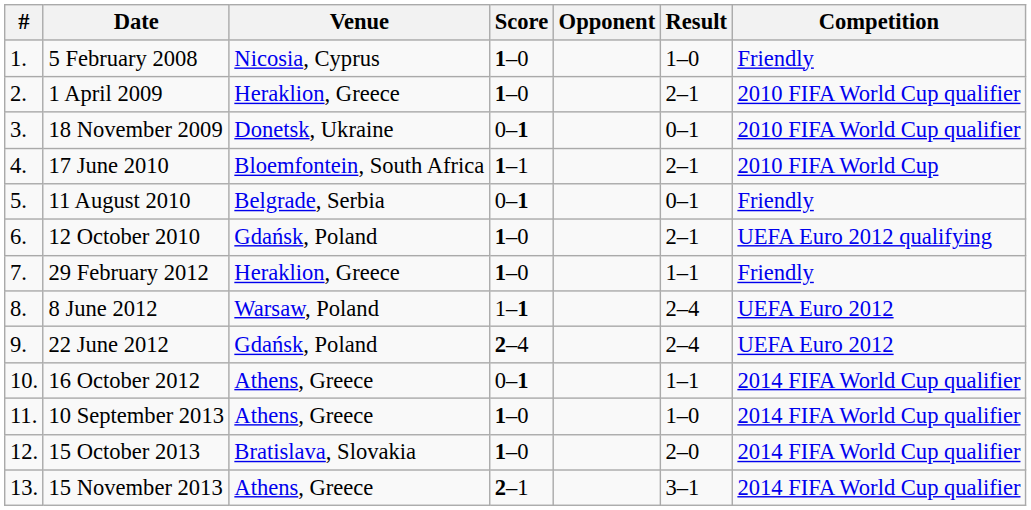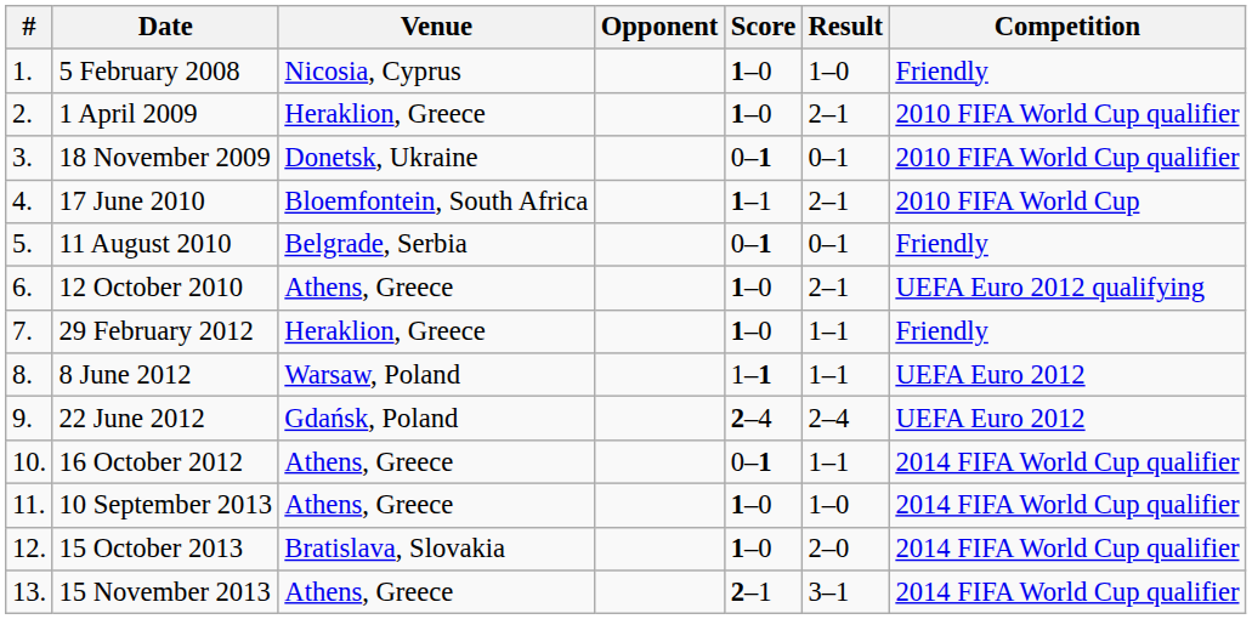 <table class="wikitable">
 <tr>
 <th>#</th>
 <th>Date</th>
 <th>Venue</th>
+<th>Opponent</th>
 <th>Score</th>
-<th>Opponent</th>
 <th>Result</th>
 <th>Competition</th>
 </tr>
 <tr>
 <td>1.</td>
 <td>5 February 2008</td>
 <td><a href='#'>Nicosia</a>, Cyprus</td>
+<td></td>
 <td><strong>1</strong>–0</td>
-<td></td>
 <td>1–0</td>
 <td><a href='#'>Friendly</a></td>
 </tr>
 <tr>
 <td>2.</td>
 <td>1 April 2009</td>
 <td><a href='#'>Heraklion</a>, Greece</td>
+<td></td>
 <td><strong>1</strong>–0</td>
-<td></td>
 <td>2–1</td>
 <td><a href='#'>2010 FIFA World Cup qualifier</a></td>
 </tr>
 <tr>
 <td>3.</td>
 <td>18 November 2009</td>
 <td><a href='#'>Donetsk</a>, Ukraine</td>
+<td></td>
 <td>0–<strong>1</strong></td>
-<td></td>
 <td>0–1</td>
 <td><a href='#'>2010 FIFA World Cup qualifier</a></td>
 </tr>
 <tr>
 <td>4.</td>
 <td>17 June 2010</td>
 <td><a href='#'>Bloemfontein</a>, South Africa</td>
+<td></td>
 <td><strong>1</strong>–1</td>
-<td></td>
 <td>2–1</td>
 <td><a href='#'>2010 FIFA World Cup</a></td>
 </tr>
 <tr>
 <td>5.</td>
 <td>11 August 2010</td>
 <td><a href='#'>Belgrade</a>, Serbia</td>
+<td></td>
 <td>0–<strong>1</strong></td>
-<td></td>
 <td>0–1</td>
 <td><a href='#'>Friendly</a></td>
 </tr>
 <tr>
 <td>6.</td>
 <td>12 October 2010</td>
-<td><a href='#'>Gdańsk</a>, Poland</td>
+<td><a href='#'>Athens</a>, Greece</td>
+<td></td>
 <td><strong>1</strong>–0</td>
-<td></td>
 <td>2–1</td>
 <td><a href='#'>UEFA Euro 2012 qualifying</a></td>
 </tr>
 <tr>
 <td>7.</td>
 <td>29 February 2012</td>
 <td><a href='#'>Heraklion</a>, Greece</td>
+<td></td>
 <td><strong>1</strong>–0</td>
-<td></td>
 <td>1–1</td>
 <td><a href='#'>Friendly</a></td>
 </tr>
 <tr>
 <td>8.</td>
 <td>8 June 2012</td>
 <td><a href='#'>Warsaw</a>, Poland</td>
+<td></td>
 <td>1–<strong>1</strong></td>
-<td></td>
-<td>2–4</td>
+<td>1–1</td>
 <td><a href='#'>UEFA Euro 2012</a></td>
 </tr>
 <tr>
 <td>9.</td>
 <td>22 June 2012</td>
 <td><a href='#'>Gdańsk</a>, Poland</td>
+<td></td>
 <td><strong>2</strong>–4</td>
-<td></td>
 <td>2–4</td>
 <td><a href='#'>UEFA Euro 2012</a></td>
 </tr>
 <tr>
 <td>10.</td>
 <td>16 October 2012</td>
 <td><a href='#'>Athens</a>, Greece</td>
+<td></td>
 <td>0–<strong>1</strong></td>
-<td></td>
 <td>1–1</td>
 <td><a href='#'>2014 FIFA World Cup qualifier</a></td>
 </tr>
 <tr>
 <td>11.</td>
 <td>10 September 2013</td>
 <td><a href='#'>Athens</a>, Greece</td>
+<td></td>
 <td><strong>1</strong>–0</td>
-<td></td>
 <td>1–0</td>
 <td><a href='#'>2014 FIFA World Cup qualifier</a></td>
 </tr>
 <tr>
 <td>12.</td>
 <td>15 October 2013</td>
 <td><a href='#'>Bratislava</a>, Slovakia</td>
+<td></td>
 <td><strong>1</strong>–0</td>
-<td></td>
 <td>2–0</td>
 <td><a href='#'>2014 FIFA World Cup qualifier</a></td>
 </tr>
 <tr>
 <td>13.</td>
 <td>15 November 2013</td>
 <td><a href='#'>Athens</a>, Greece</td>
+<td></td>
 <td><strong>2</strong>–1</td>
-<td></td>
 <td>3–1</td>
 <td><a href='#'>2014 FIFA World Cup qualifier</a></td>
 </tr>
 </table>
